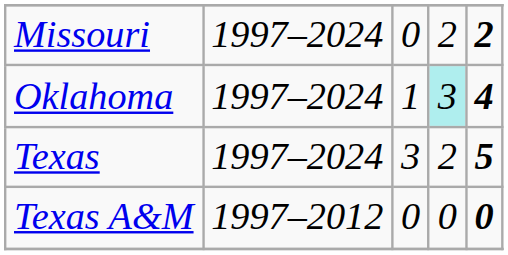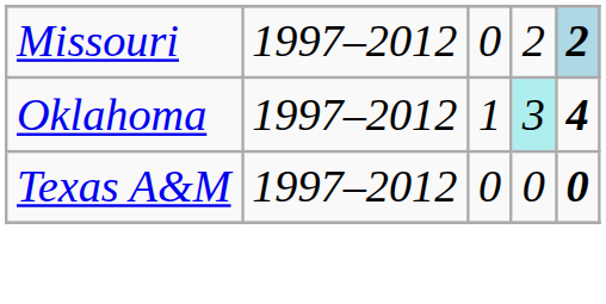 <table class="wikitable sortable">
 <tr>
 </tr>
 <tr>
 <td><em><a href='#'>Missouri</a></em></td>
-<td><em>1997–2024</em></td>
+<td><em>1997–2012</em></td>
 <td style="text-align: center;"><em>0</em></td>
 <td style="text-align: center;"><em>2</em></td>
-<td style="text-align: center;"><strong><em>2</em></strong></td>
+<td style="background: lightblue; text-align: center;"><strong><em>2</em></strong></td>
 </tr>
 <tr>
 <td><em><a href='#'>Oklahoma</a></em></td>
-<td><em>1997–2024</em></td>
+<td><em>1997–2012</em></td>
 <td style="text-align: center;"><em>1</em></td>
 <td style="background: paleturquoise; text-align: center;"><em>3</em></td>
 <td style="text-align: center;"><strong><em>4</em></strong></td>
-</tr>
-<tr>
-<td><em><a href='#'>Texas</a></em></td>
-<td><em>1997–2024</em></td>
-<td style="text-align: center;"><em>3</em></td>
-<td style="text-align: center;"><em>2</em></td>
-<td style="text-align: center;"><strong><em>5</em></strong></td>
 </tr>
 <tr>
 <td><em><a href='#'>Texas A&M</a></em></td>
 <td><em>1997–2012</em></td>
 <td style="text-align: center;"><em>0</em></td>
 <td style="text-align: center;"><em>0</em></td>
 <td style="text-align: center;"><strong><em>0</em></strong></td>
 </tr>
 <tr>
 </tr>
 </table>
